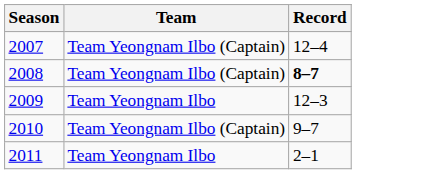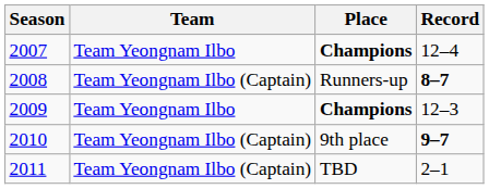 <table class = "wikitable">
 <tr>
 <th>Season</th>
 <th>Team</th>
+<th>Place</th>
 <th>Record</th>
 </tr>
 <tr>
 <td><a href='#'>2007</a></td>
-<td><a href='#'>Team Yeongnam Ilbo</a> (Captain)</td>
+<td><a href='#'>Team Yeongnam Ilbo</a></td>
+<td><strong>Champions</strong></td>
 <td>12–4</td>
 </tr>
 <tr>
 <td><a href='#'>2008</a></td>
 <td><a href='#'>Team Yeongnam Ilbo</a> (Captain)</td>
+<td>Runners-up</td>
 <td><strong>8–7</strong></td>
 </tr>
 <tr>
 <td><a href='#'>2009</a></td>
 <td><a href='#'>Team Yeongnam Ilbo</a></td>
+<td><strong>Champions</strong></td>
 <td>12–3</td>
 </tr>
 <tr>
 <td><a href='#'>2010</a></td>
 <td><a href='#'>Team Yeongnam Ilbo</a> (Captain)</td>
-<td>9–7</td>
+<td>9th place</td>
+<td><strong>9–7</strong></td>
 </tr>
 <tr>
 <td><a href='#'>2011</a></td>
-<td><a href='#'>Team Yeongnam Ilbo</a></td>
+<td><a href='#'>Team Yeongnam Ilbo</a> (Captain)</td>
+<td>TBD</td>
 <td>2–1</td>
 </tr>
 </table>
